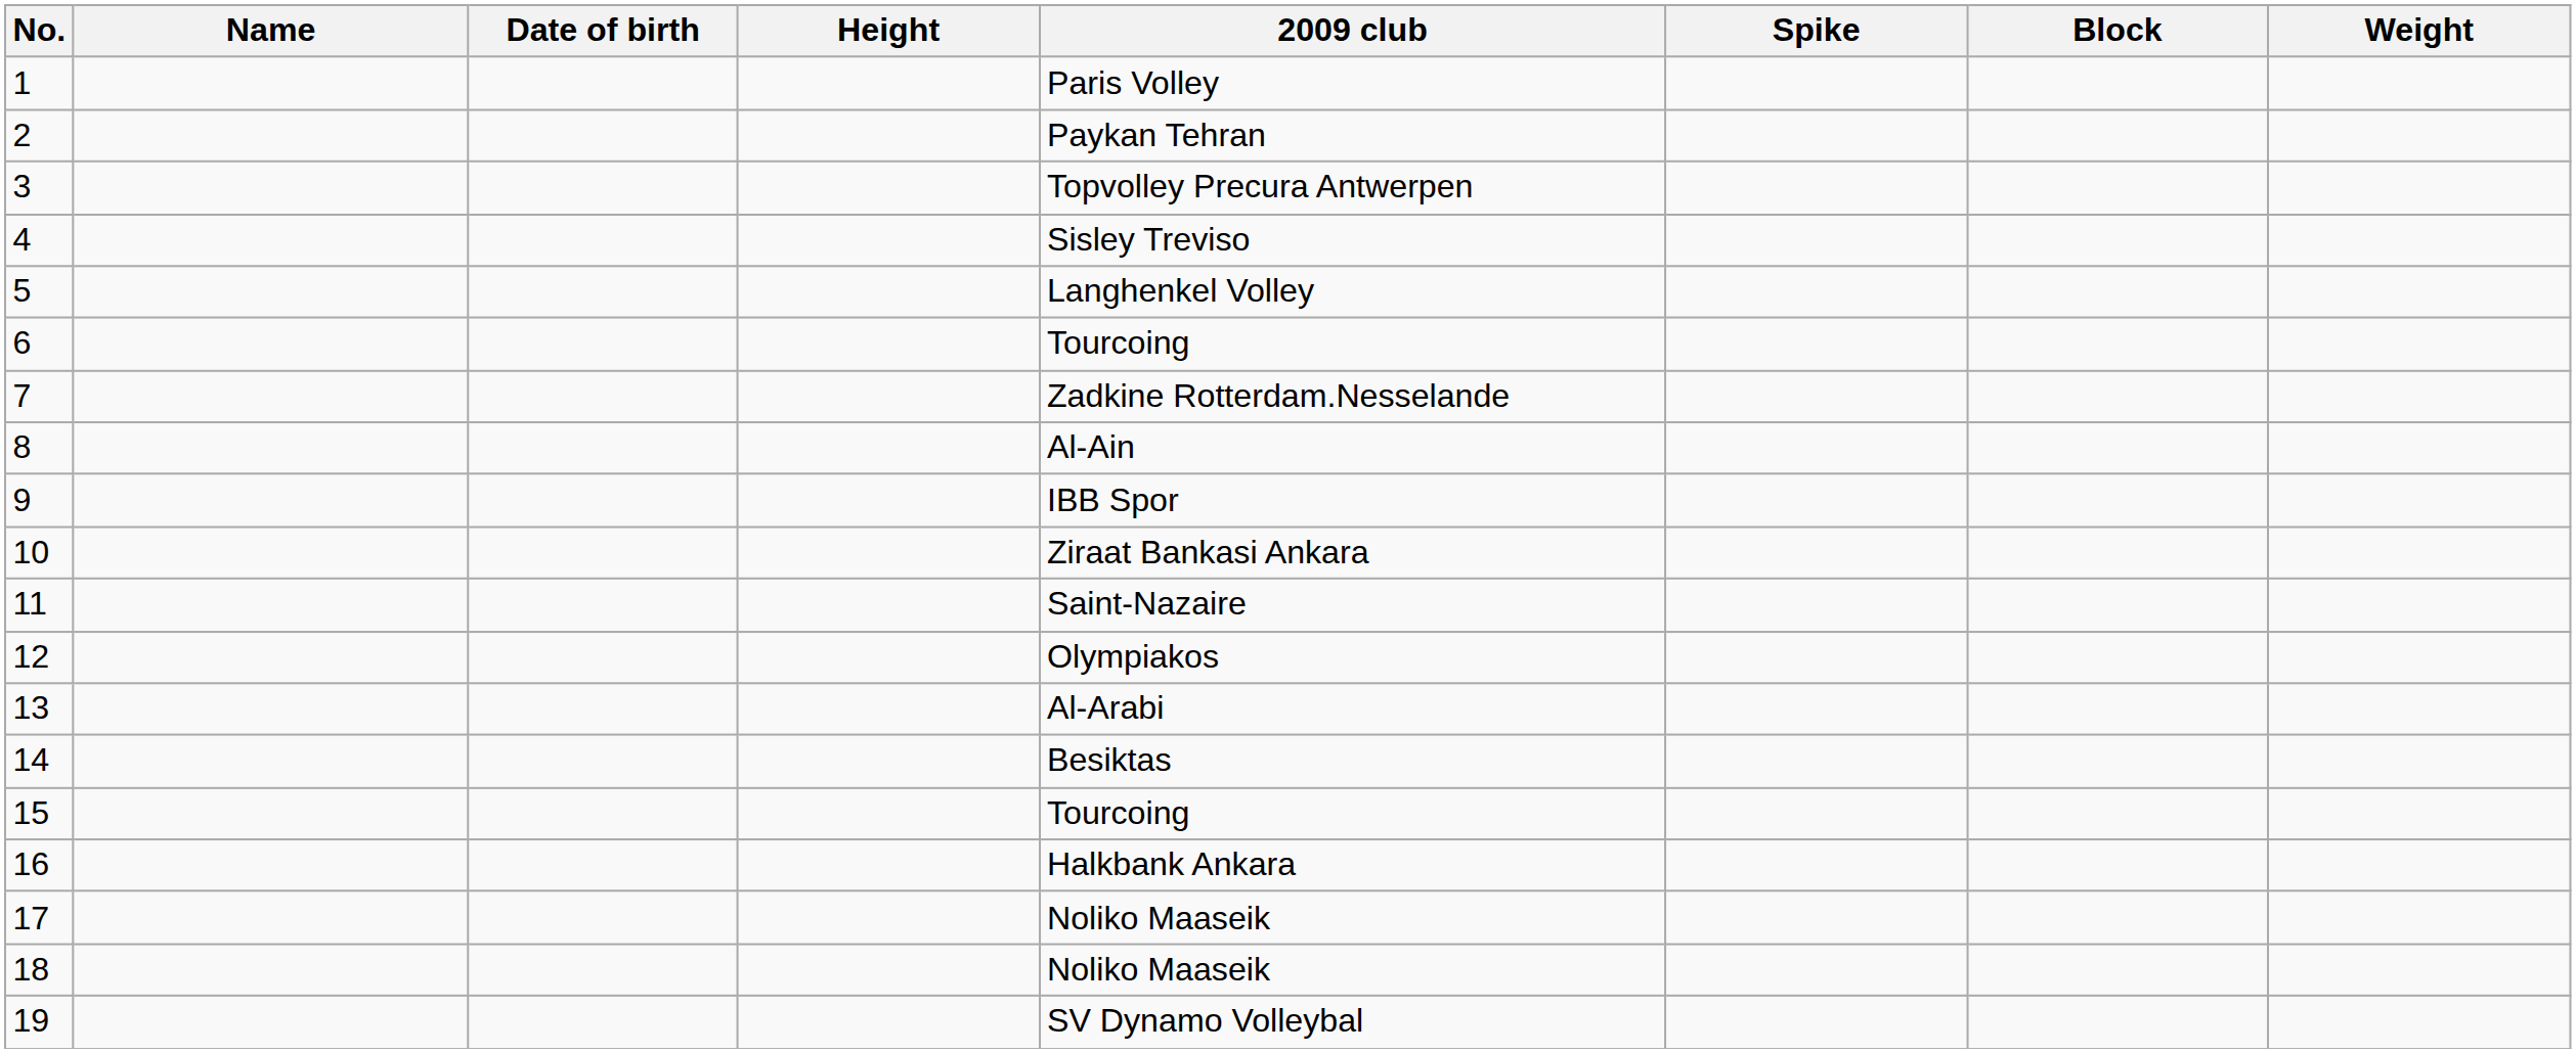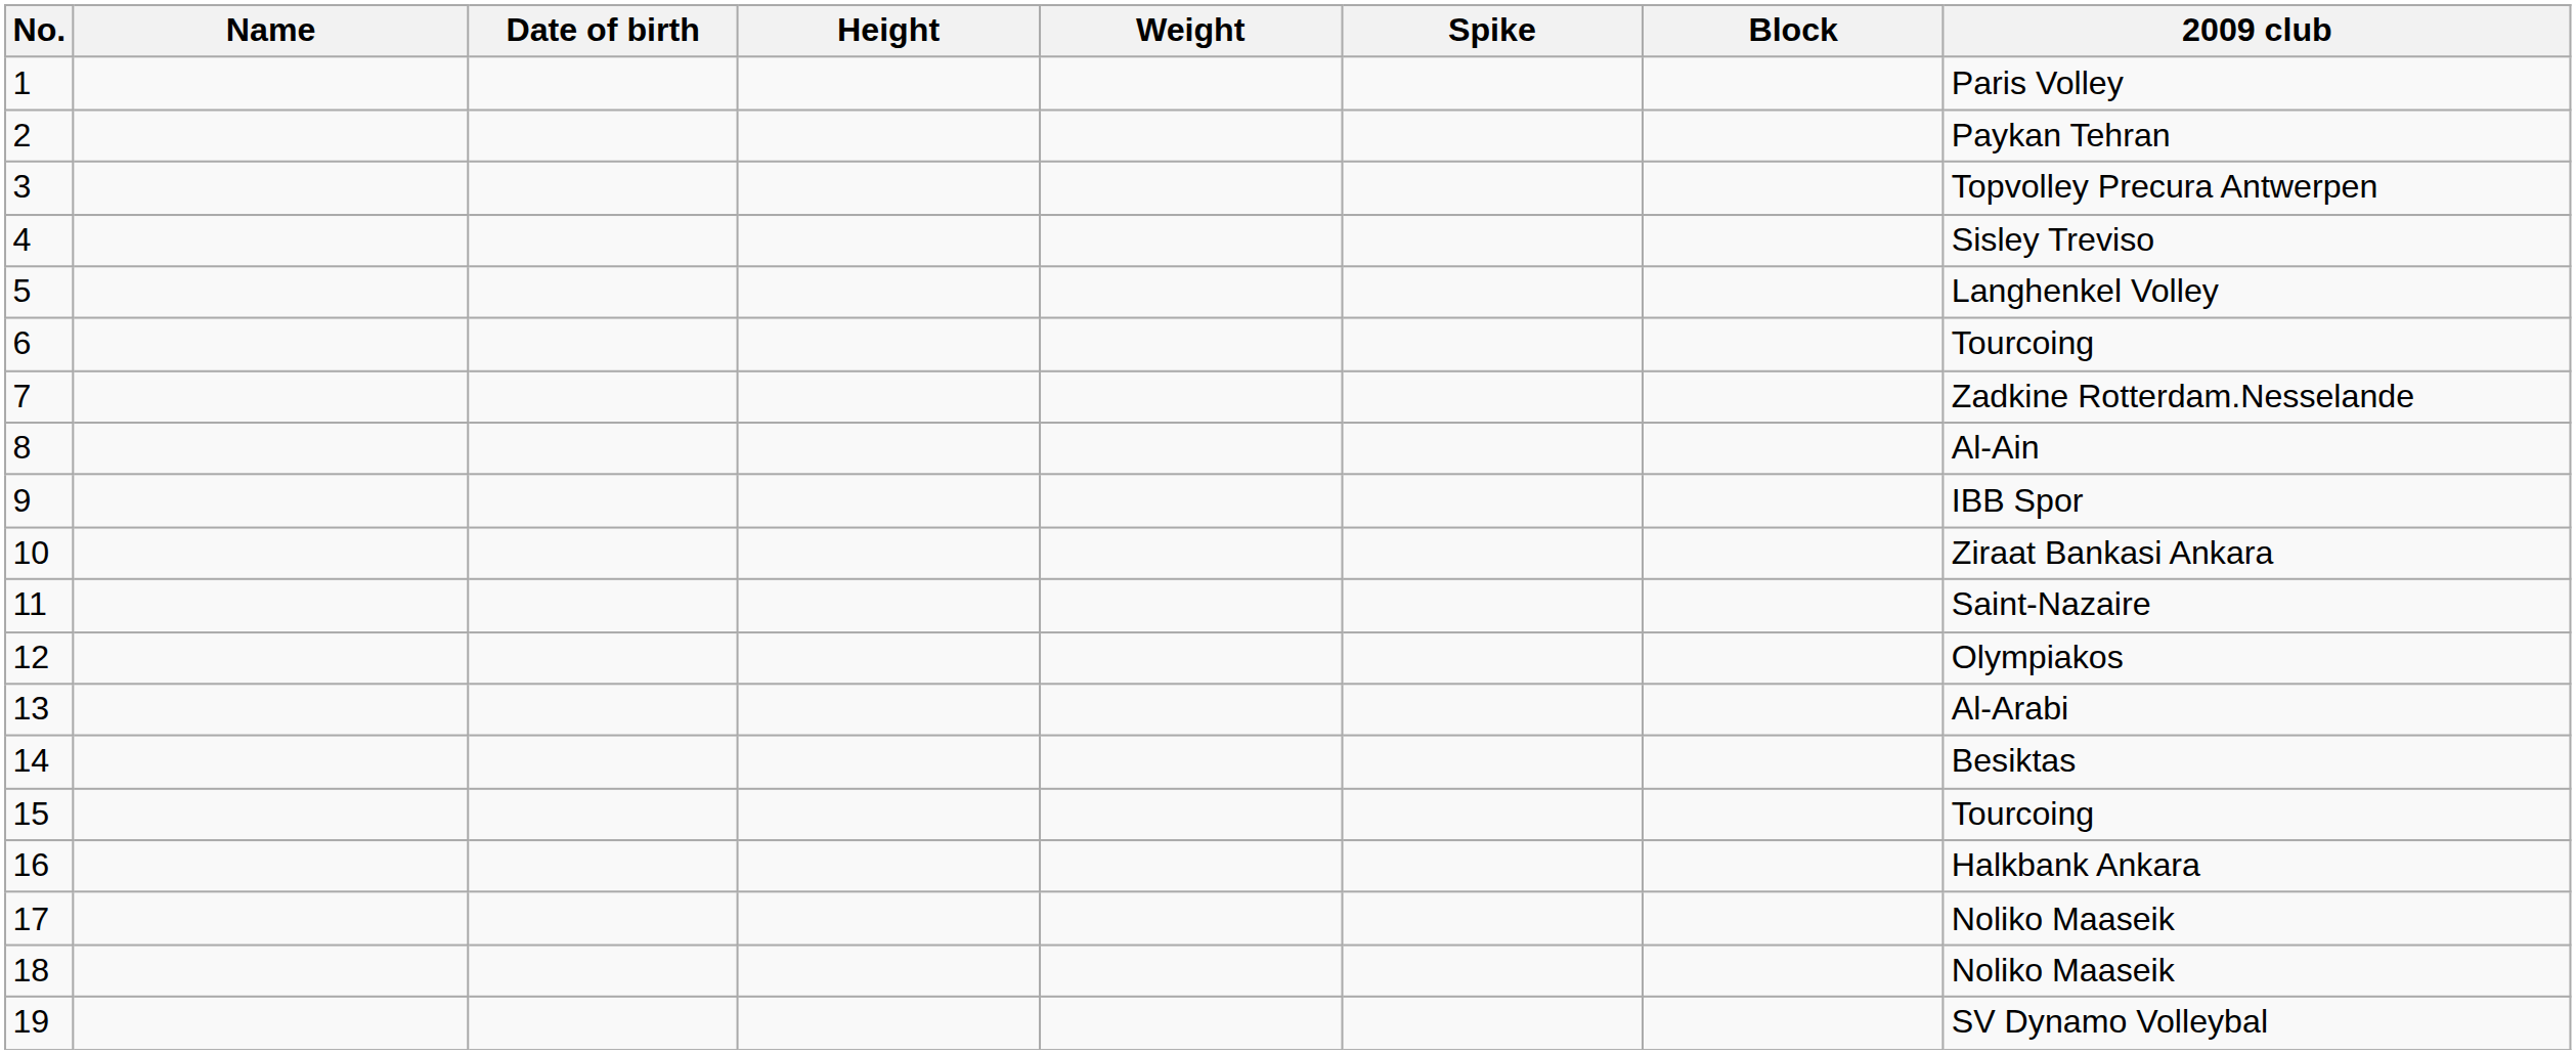 <table class="wikitable sortable" style=font-size:100%; text-align:center;>
 <tr>
 <th>No.</th>
 <th style=width:12em>Name</th>
 <th style=width:8em>Date of birth</th>
 <th style=width:9em>Height</th>
-<th style=width:19em>2009 club</th>
+<th style=width:9em>Weight</th>
 <th style=width:9em>Spike</th>
 <th style=width:9em>Block</th>
-<th style=width:9em>Weight</th>
+<th style=width:19em>2009 club</th>
 </tr>
 <tr>
 <td>1</td>
 <td align=left></td>
 <td align=right></td>
 <td></td>
-<td align=left>Paris Volley</td>
 <td></td>
 <td></td>
 <td></td>
+<td align=left>Paris Volley</td>
 </tr>
 <tr>
 <td>2</td>
 <td align=left></td>
 <td align=right></td>
 <td></td>
-<td align=left>Paykan Tehran</td>
 <td></td>
 <td></td>
 <td></td>
+<td align=left>Paykan Tehran</td>
 </tr>
 <tr>
 <td>3</td>
 <td align=left></td>
 <td align=right></td>
 <td></td>
-<td align=left>Topvolley Precura Antwerpen</td>
 <td></td>
 <td></td>
 <td></td>
+<td align=left>Topvolley Precura Antwerpen</td>
 </tr>
 <tr>
 <td>4</td>
 <td align=left></td>
 <td align=right></td>
 <td></td>
-<td align=left>Sisley Treviso</td>
 <td></td>
 <td></td>
 <td></td>
+<td align=left>Sisley Treviso</td>
 </tr>
 <tr>
 <td>5</td>
 <td align=left></td>
 <td align=right></td>
 <td></td>
-<td align=left>Langhenkel Volley</td>
 <td></td>
 <td></td>
 <td></td>
+<td align=left>Langhenkel Volley</td>
 </tr>
 <tr>
 <td>6</td>
 <td align=left></td>
 <td align=right></td>
 <td></td>
-<td align=left>Tourcoing</td>
 <td></td>
 <td></td>
 <td></td>
+<td align=left>Tourcoing</td>
 </tr>
 <tr>
 <td>7</td>
 <td align=left></td>
 <td align=right></td>
 <td></td>
-<td align=left>Zadkine Rotterdam.Nesselande</td>
 <td></td>
 <td></td>
 <td></td>
+<td align=left>Zadkine Rotterdam.Nesselande</td>
 </tr>
 <tr>
 <td>8</td>
 <td align=left></td>
 <td align=right></td>
 <td></td>
-<td align=left>Al-Ain</td>
 <td></td>
 <td></td>
 <td></td>
+<td align=left>Al-Ain</td>
 </tr>
 <tr>
 <td>9</td>
 <td align=left></td>
 <td align=right></td>
 <td></td>
-<td align=left>IBB Spor</td>
 <td></td>
 <td></td>
 <td></td>
+<td align=left>IBB Spor</td>
 </tr>
 <tr>
 <td>10</td>
 <td align=left></td>
 <td align=right></td>
 <td></td>
-<td align=left>Ziraat Bankasi Ankara</td>
 <td></td>
 <td></td>
 <td></td>
+<td align=left>Ziraat Bankasi Ankara</td>
 </tr>
 <tr>
 <td>11</td>
 <td align=left></td>
 <td align=right></td>
 <td></td>
-<td align=left>Saint-Nazaire</td>
 <td></td>
 <td></td>
 <td></td>
+<td align=left>Saint-Nazaire</td>
 </tr>
 <tr>
 <td>12</td>
 <td align=left></td>
 <td align=right></td>
 <td></td>
-<td align=left>Olympiakos</td>
 <td></td>
 <td></td>
 <td></td>
+<td align=left>Olympiakos</td>
 </tr>
 <tr>
 <td>13</td>
 <td align=left></td>
 <td align=right></td>
 <td></td>
-<td align=left>Al-Arabi</td>
 <td></td>
 <td></td>
 <td></td>
+<td align=left>Al-Arabi</td>
 </tr>
 <tr>
 <td>14</td>
 <td align=left></td>
 <td align=right></td>
 <td></td>
-<td align=left>Besiktas</td>
 <td></td>
 <td></td>
 <td></td>
+<td align=left>Besiktas</td>
 </tr>
 <tr>
 <td>15</td>
 <td align=left></td>
 <td align=right></td>
 <td></td>
-<td align=left>Tourcoing</td>
 <td></td>
 <td></td>
 <td></td>
+<td align=left>Tourcoing</td>
 </tr>
 <tr>
 <td>16</td>
 <td align=left></td>
 <td align=right></td>
 <td></td>
-<td align=left>Halkbank Ankara</td>
 <td></td>
 <td></td>
 <td></td>
+<td align=left>Halkbank Ankara</td>
 </tr>
 <tr>
 <td>17</td>
 <td align=left></td>
 <td align=right></td>
 <td></td>
-<td align=left>Noliko Maaseik</td>
 <td></td>
 <td></td>
 <td></td>
+<td align=left>Noliko Maaseik</td>
 </tr>
 <tr>
 <td>18</td>
 <td align=left></td>
 <td align=right></td>
 <td></td>
-<td align=left>Noliko Maaseik</td>
 <td></td>
 <td></td>
 <td></td>
+<td align=left>Noliko Maaseik</td>
 </tr>
 <tr>
 <td>19</td>
 <td align=left></td>
 <td align=right></td>
 <td></td>
-<td align=left>SV Dynamo Volleybal</td>
 <td></td>
 <td></td>
 <td></td>
+<td align=left>SV Dynamo Volleybal</td>
 </tr>
 </table>
